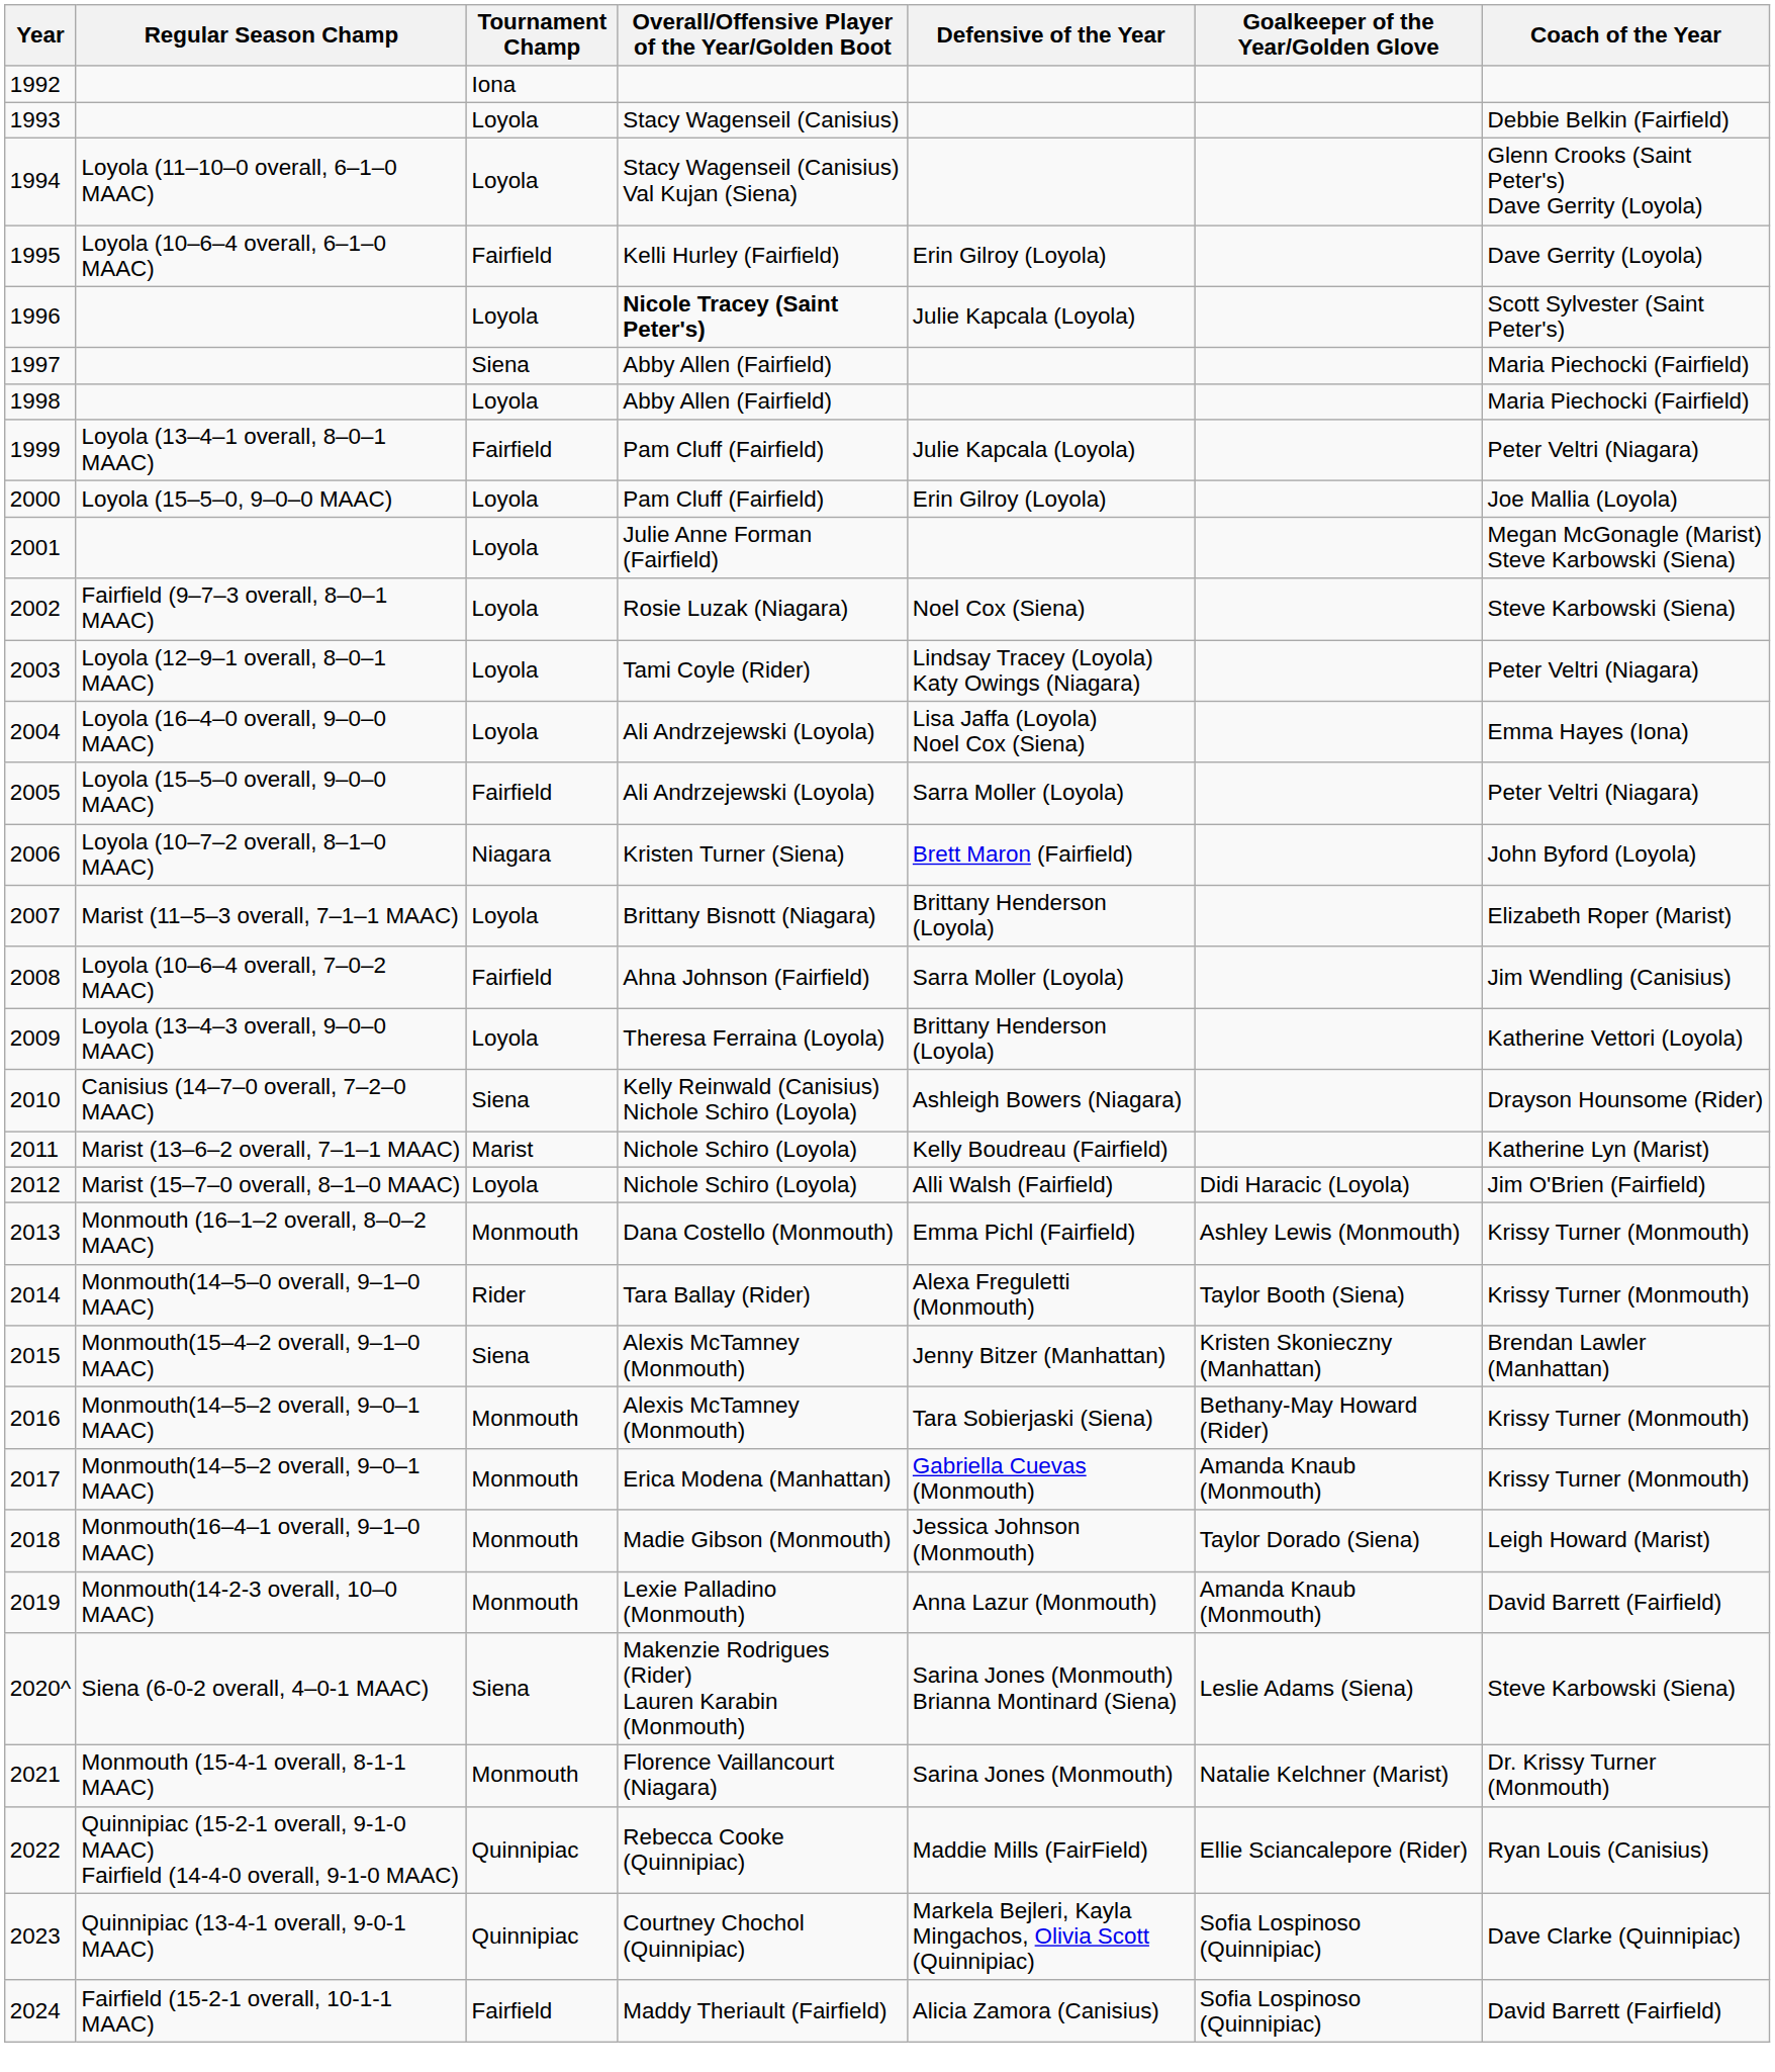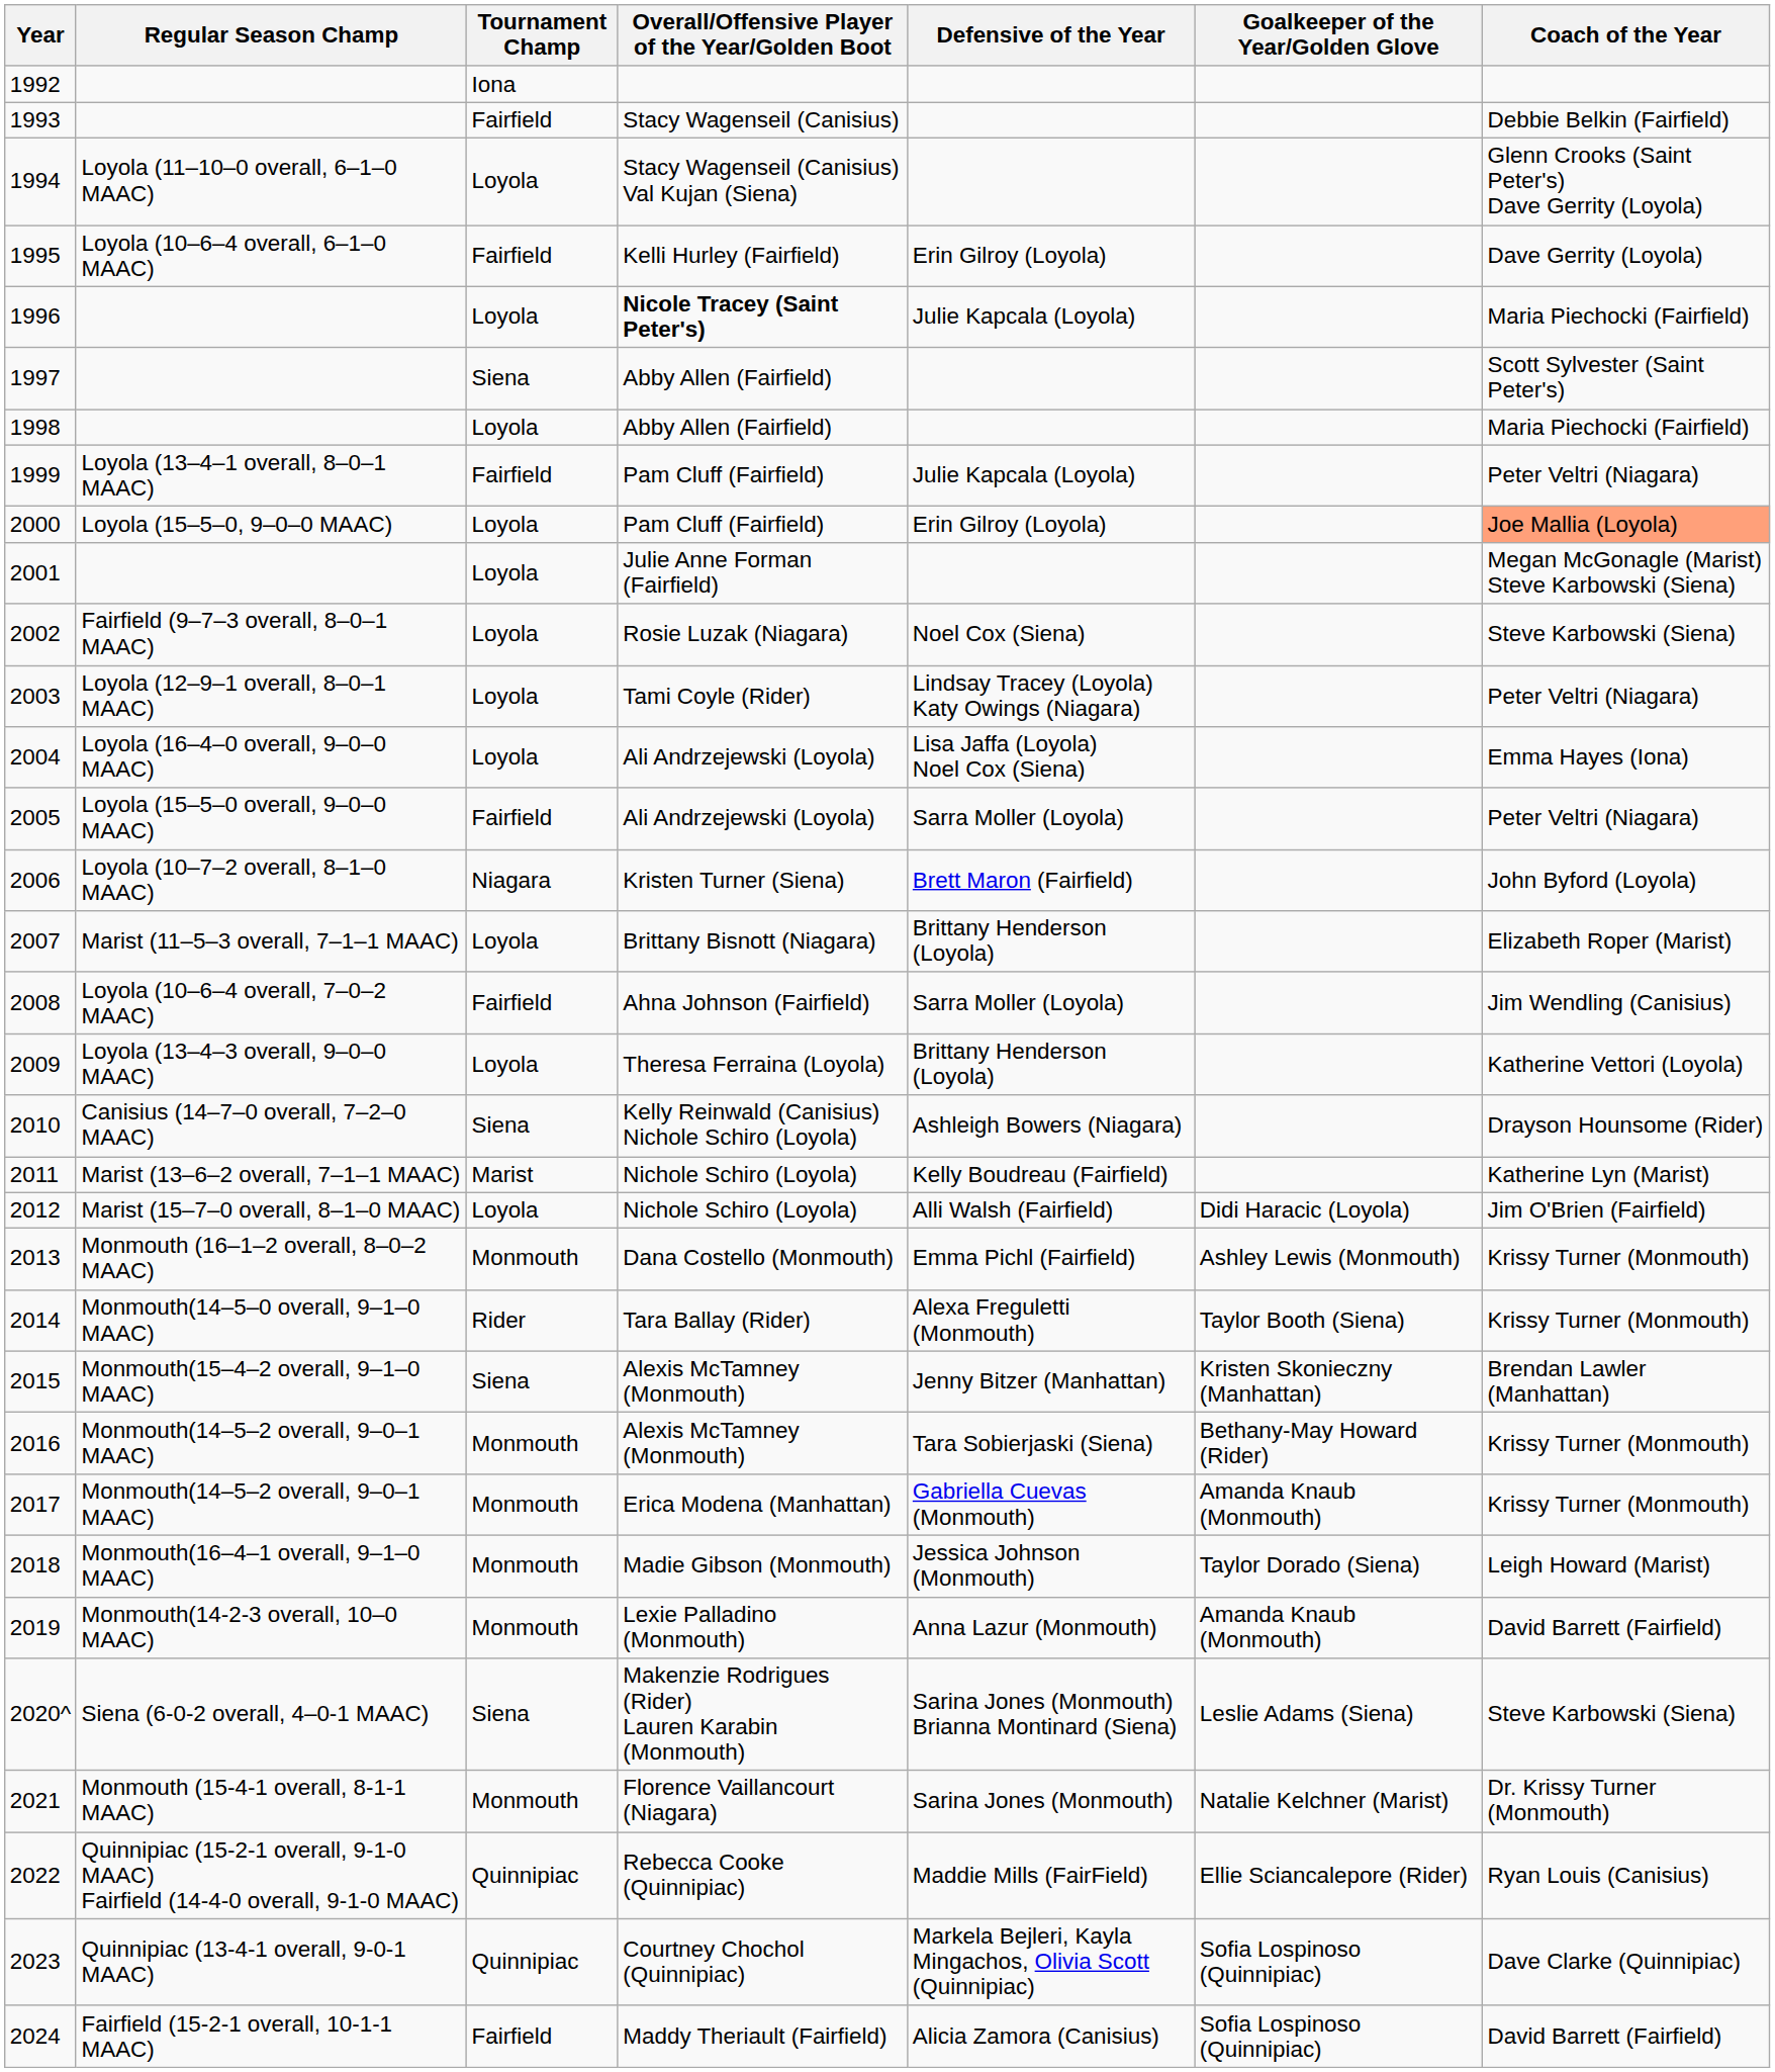 <table class="wikitable">
 <tr>
 <th width="40">Year</th>
 <th width="275">Regular Season Champ</th>
 <th width="100">Tournament Champ</th>
 <th width="200">Overall/Offensive Player of the Year/Golden Boot</th>
 <th width="200">Defensive of the Year</th>
 <th width="200">Goalkeeper of the Year/Golden Glove</th>
 <th width="200">Coach of the Year</th>
 </tr>
 <tr>
 <td>1992</td>
 <td></td>
 <td>Iona</td>
 <td></td>
 <td></td>
 <td></td>
 <td></td>
 </tr>
 <tr>
 <td>1993</td>
 <td></td>
-<td>Loyola</td>
+<td>Fairfield</td>
 <td>Stacy Wagenseil (Canisius)</td>
 <td></td>
 <td></td>
 <td>Debbie Belkin (Fairfield)</td>
 </tr>
 <tr>
 <td>1994</td>
 <td>Loyola (11–10–0 overall, 6–1–0 MAAC)</td>
 <td>Loyola</td>
 <td>Stacy Wagenseil (Canisius)<br> Val Kujan (Siena)</td>
 <td></td>
 <td></td>
 <td>Glenn Crooks (Saint Peter's)<br> Dave Gerrity (Loyola)</td>
 </tr>
 <tr>
 <td>1995</td>
 <td>Loyola (10–6–4 overall, 6–1–0 MAAC)</td>
 <td>Fairfield</td>
 <td>Kelli Hurley (Fairfield)</td>
 <td>Erin Gilroy (Loyola)</td>
 <td></td>
 <td>Dave Gerrity (Loyola)</td>
 </tr>
 <tr>
 <td>1996</td>
 <td></td>
 <td>Loyola</td>
 <td><strong>Nicole Tracey (Saint Peter's)</strong></td>
 <td>Julie Kapcala (Loyola)</td>
 <td></td>
-<td>Scott Sylvester (Saint Peter's)</td>
+<td>Maria Piechocki (Fairfield)</td>
 </tr>
 <tr>
 <td>1997</td>
 <td></td>
 <td>Siena</td>
 <td>Abby Allen (Fairfield)</td>
 <td></td>
 <td></td>
-<td>Maria Piechocki (Fairfield)</td>
+<td>Scott Sylvester (Saint Peter's)</td>
 </tr>
 <tr>
 <td>1998</td>
 <td></td>
 <td>Loyola</td>
 <td>Abby Allen (Fairfield)</td>
 <td></td>
 <td></td>
 <td>Maria Piechocki (Fairfield)</td>
 </tr>
 <tr>
 <td>1999</td>
 <td>Loyola (13–4–1 overall, 8–0–1 MAAC)</td>
 <td>Fairfield</td>
 <td>Pam Cluff (Fairfield)</td>
 <td>Julie Kapcala (Loyola)</td>
 <td></td>
 <td>Peter Veltri (Niagara)</td>
 </tr>
 <tr>
 <td>2000</td>
 <td>Loyola (15–5–0, 9–0–0 MAAC)</td>
 <td>Loyola</td>
 <td>Pam Cluff (Fairfield)</td>
 <td>Erin Gilroy (Loyola)</td>
 <td></td>
-<td>Joe Mallia (Loyola)</td>
+<td style="background: lightsalmon;">Joe Mallia (Loyola)</td>
 </tr>
 <tr>
 <td>2001</td>
 <td></td>
 <td>Loyola</td>
 <td>Julie Anne Forman (Fairfield)</td>
 <td></td>
 <td></td>
 <td>Megan McGonagle (Marist)<br> Steve Karbowski (Siena)</td>
 </tr>
 <tr>
 <td>2002</td>
 <td>Fairfield (9–7–3 overall, 8–0–1 MAAC)</td>
 <td>Loyola</td>
 <td>Rosie Luzak (Niagara)</td>
 <td>Noel Cox (Siena)</td>
 <td></td>
 <td>Steve Karbowski (Siena)</td>
 </tr>
 <tr>
 <td>2003</td>
 <td>Loyola (12–9–1 overall, 8–0–1 MAAC)</td>
 <td>Loyola</td>
 <td>Tami Coyle (Rider)</td>
 <td>Lindsay Tracey (Loyola)<br> Katy Owings (Niagara)</td>
 <td></td>
 <td>Peter Veltri (Niagara)</td>
 </tr>
 <tr>
 <td>2004</td>
 <td>Loyola (16–4–0 overall, 9–0–0 MAAC)</td>
 <td>Loyola</td>
 <td>Ali Andrzejewski (Loyola)</td>
 <td>Lisa Jaffa (Loyola)<br> Noel Cox (Siena)</td>
 <td></td>
 <td>Emma Hayes (Iona)</td>
 </tr>
 <tr>
 <td>2005</td>
 <td>Loyola (15–5–0 overall, 9–0–0 MAAC)</td>
 <td>Fairfield</td>
 <td>Ali Andrzejewski (Loyola)</td>
 <td>Sarra Moller (Loyola)</td>
 <td></td>
 <td>Peter Veltri (Niagara)</td>
 </tr>
 <tr>
 <td>2006</td>
 <td>Loyola (10–7–2 overall, 8–1–0 MAAC)</td>
 <td>Niagara</td>
 <td>Kristen Turner (Siena)</td>
 <td><a href='#'>Brett Maron</a> (Fairfield)</td>
 <td></td>
 <td>John Byford (Loyola)</td>
 </tr>
 <tr>
 <td>2007</td>
 <td>Marist (11–5–3 overall, 7–1–1 MAAC)</td>
 <td>Loyola</td>
 <td>Brittany Bisnott (Niagara)</td>
 <td>Brittany Henderson (Loyola)</td>
 <td></td>
 <td>Elizabeth Roper (Marist)</td>
 </tr>
 <tr>
 <td>2008</td>
 <td>Loyola (10–6–4 overall, 7–0–2 MAAC)</td>
 <td>Fairfield</td>
 <td>Ahna Johnson (Fairfield)</td>
 <td>Sarra Moller (Loyola)</td>
 <td></td>
 <td>Jim Wendling (Canisius)</td>
 </tr>
 <tr>
 <td>2009</td>
 <td>Loyola (13–4–3 overall, 9–0–0 MAAC)</td>
 <td>Loyola</td>
 <td>Theresa Ferraina (Loyola)</td>
 <td>Brittany Henderson (Loyola)</td>
 <td></td>
 <td>Katherine Vettori (Loyola)</td>
 </tr>
 <tr>
 <td>2010</td>
 <td>Canisius (14–7–0 overall, 7–2–0 MAAC)</td>
 <td>Siena</td>
 <td>Kelly Reinwald (Canisius) <br> Nichole Schiro (Loyola)</td>
 <td>Ashleigh Bowers (Niagara)</td>
 <td></td>
 <td>Drayson Hounsome (Rider)</td>
 </tr>
 <tr>
 <td>2011</td>
 <td>Marist (13–6–2 overall, 7–1–1 MAAC)</td>
 <td>Marist</td>
 <td>Nichole Schiro (Loyola)</td>
 <td>Kelly Boudreau (Fairfield)</td>
 <td></td>
 <td>Katherine Lyn (Marist)</td>
 </tr>
 <tr>
 <td>2012</td>
 <td>Marist (15–7–0 overall, 8–1–0 MAAC)</td>
 <td>Loyola</td>
 <td>Nichole Schiro (Loyola)</td>
 <td>Alli Walsh (Fairfield)</td>
 <td>Didi Haracic (Loyola)</td>
 <td>Jim O'Brien (Fairfield)</td>
 </tr>
 <tr>
 <td>2013</td>
 <td>Monmouth (16–1–2 overall, 8–0–2 MAAC)</td>
 <td>Monmouth</td>
 <td>Dana Costello (Monmouth)</td>
 <td>Emma Pichl (Fairfield)</td>
 <td>Ashley Lewis (Monmouth)</td>
 <td>Krissy Turner (Monmouth)</td>
 </tr>
 <tr>
 <td>2014</td>
 <td>Monmouth(14–5–0 overall, 9–1–0 MAAC)</td>
 <td>Rider</td>
 <td>Tara Ballay (Rider)</td>
 <td>Alexa Freguletti (Monmouth)</td>
 <td>Taylor Booth (Siena)</td>
 <td>Krissy Turner (Monmouth)</td>
 </tr>
 <tr>
 <td>2015</td>
 <td>Monmouth(15–4–2 overall, 9–1–0 MAAC)</td>
 <td>Siena</td>
 <td>Alexis McTamney (Monmouth)</td>
 <td>Jenny Bitzer (Manhattan)</td>
 <td>Kristen Skonieczny (Manhattan)</td>
 <td>Brendan Lawler (Manhattan)</td>
 </tr>
 <tr>
 <td>2016</td>
 <td>Monmouth(14–5–2 overall, 9–0–1 MAAC)</td>
 <td>Monmouth</td>
 <td>Alexis McTamney (Monmouth)</td>
 <td>Tara Sobierjaski (Siena)</td>
 <td>Bethany-May Howard (Rider)</td>
 <td>Krissy Turner (Monmouth)</td>
 </tr>
 <tr>
 <td>2017</td>
 <td>Monmouth(14–5–2 overall, 9–0–1 MAAC)</td>
 <td>Monmouth</td>
 <td>Erica Modena (Manhattan)</td>
 <td><a href='#'>Gabriella Cuevas</a> (Monmouth)</td>
 <td>Amanda Knaub (Monmouth)</td>
 <td>Krissy Turner (Monmouth)</td>
 </tr>
 <tr>
 <td>2018</td>
 <td>Monmouth(16–4–1 overall, 9–1–0 MAAC)</td>
 <td>Monmouth</td>
 <td>Madie Gibson (Monmouth)</td>
 <td>Jessica Johnson (Monmouth)</td>
 <td>Taylor Dorado (Siena)</td>
 <td>Leigh Howard (Marist)</td>
 </tr>
 <tr>
 <td>2019</td>
 <td>Monmouth(14-2-3 overall, 10–0 MAAC)</td>
 <td>Monmouth</td>
 <td>Lexie Palladino (Monmouth)</td>
 <td>Anna Lazur (Monmouth)</td>
 <td>Amanda Knaub (Monmouth)</td>
 <td>David Barrett (Fairfield)</td>
 </tr>
 <tr>
 <td>2020^</td>
 <td>Siena (6-0-2 overall, 4–0-1 MAAC)</td>
 <td>Siena</td>
 <td>Makenzie Rodrigues (Rider) <br> Lauren Karabin (Monmouth)</td>
 <td>Sarina Jones (Monmouth) <br> Brianna Montinard (Siena)</td>
 <td>Leslie Adams (Siena)</td>
 <td>Steve Karbowski (Siena)</td>
 </tr>
 <tr>
 <td>2021</td>
 <td>Monmouth (15-4-1 overall, 8-1-1 MAAC)</td>
 <td>Monmouth</td>
 <td>Florence Vaillancourt (Niagara)</td>
 <td>Sarina Jones (Monmouth)</td>
 <td>Natalie Kelchner (Marist)</td>
 <td>Dr. Krissy Turner (Monmouth)</td>
 </tr>
 <tr>
 <td>2022</td>
 <td>Quinnipiac (15-2-1 overall, 9-1-0 MAAC) <br> Fairfield (14-4-0 overall, 9-1-0 MAAC)</td>
 <td>Quinnipiac</td>
 <td>Rebecca Cooke (Quinnipiac)</td>
 <td>Maddie Mills (FairField)</td>
 <td>Ellie Sciancalepore (Rider)</td>
 <td>Ryan Louis (Canisius)</td>
 </tr>
 <tr>
 <td>2023</td>
 <td>Quinnipiac (13-4-1 overall, 9-0-1 MAAC)</td>
 <td>Quinnipiac</td>
 <td>Courtney Chochol (Quinnipiac)</td>
 <td>Markela Bejleri, Kayla Mingachos, <a href='#'>Olivia Scott</a> (Quinnipiac)</td>
 <td>Sofia Lospinoso (Quinnipiac)</td>
 <td>Dave Clarke (Quinnipiac)</td>
 </tr>
 <tr>
 <td>2024</td>
 <td>Fairfield (15-2-1 overall, 10-1-1 MAAC)</td>
 <td>Fairfield</td>
 <td>Maddy Theriault (Fairfield)</td>
 <td>Alicia Zamora (Canisius)</td>
 <td>Sofia Lospinoso (Quinnipiac)</td>
 <td>David Barrett (Fairfield)</td>
 </tr>
 </table>
